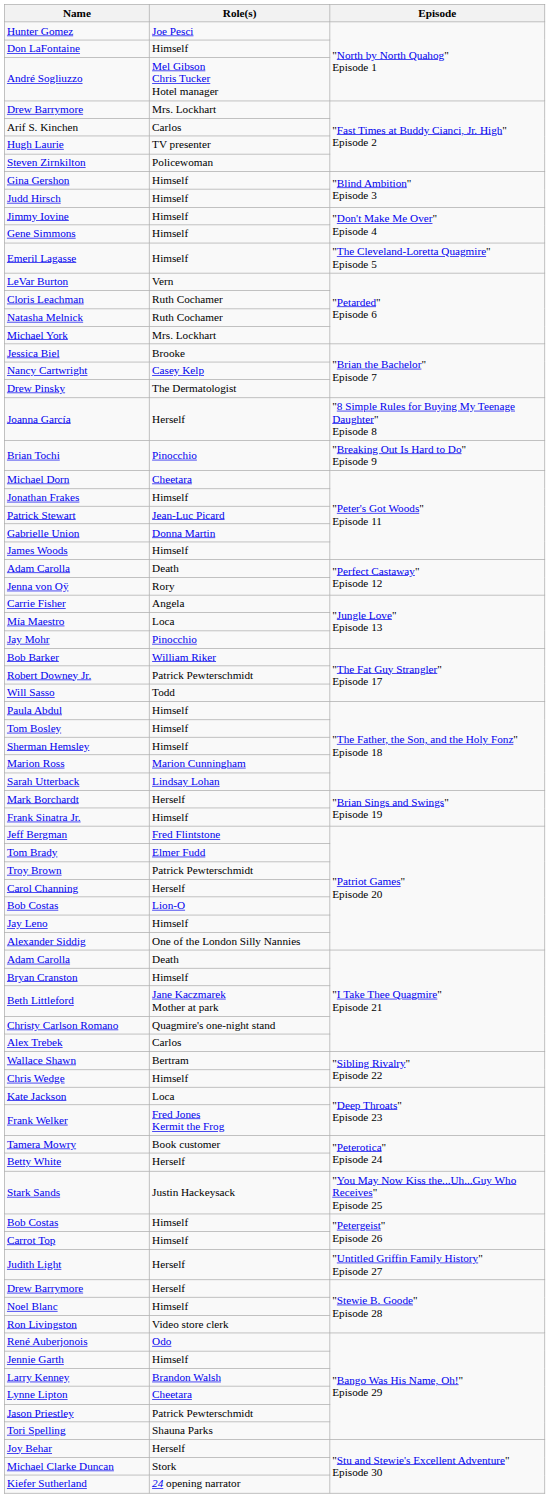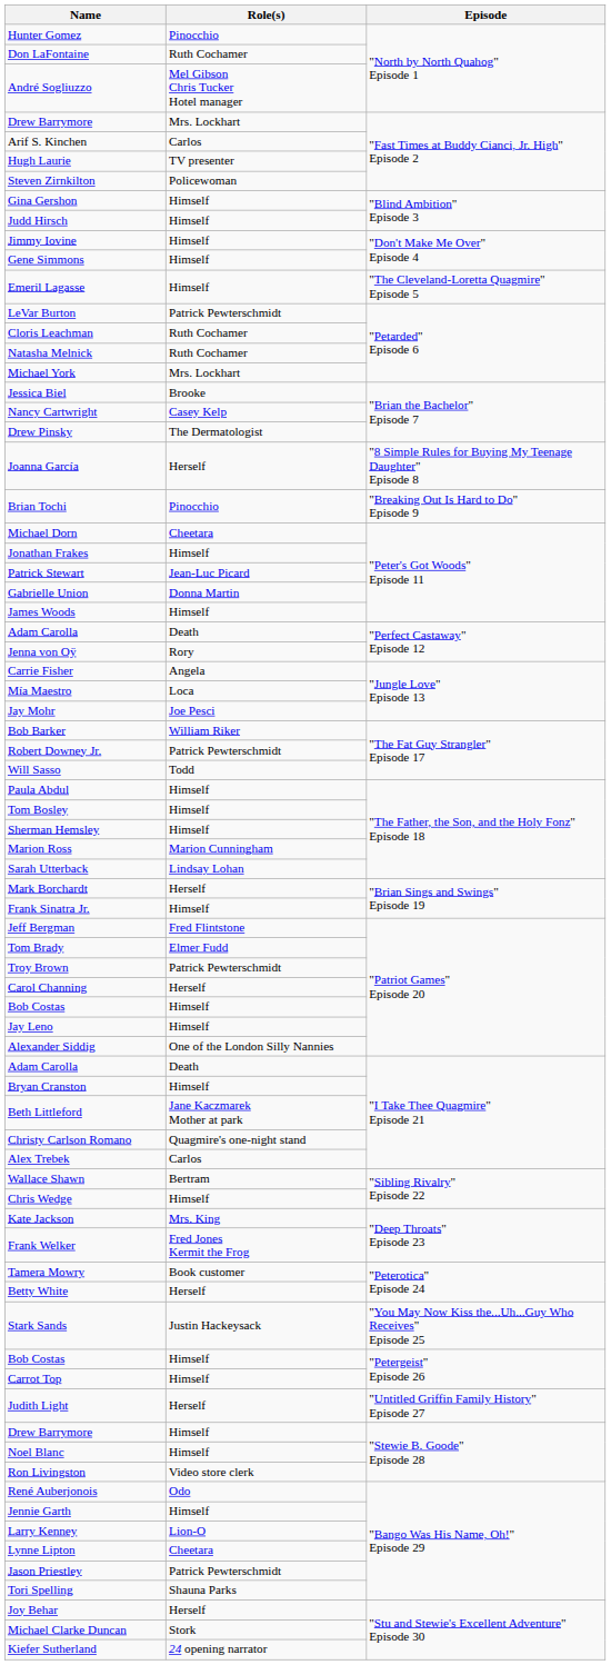 <table class="wikitable">
 <tr>
 <th scope="col" style="width: 200px;">Name</th>
 <th scope="col" style="width: 250px;">Role(s)</th>
 <th scope="col" style="width: 300px;">Episode</th>
 </tr>
 <tr>
 <td><a href='#'>Hunter Gomez</a></td>
-<td><a href='#'>Joe Pesci</a></td>
+<td><a href='#'>Pinocchio</a></td>
 <td rowspan="3">"<a href='#'>North by North Quahog</a>"<br>Episode 1</td>
 </tr>
 <tr>
 <td><a href='#'>Don LaFontaine</a></td>
-<td>Himself</td>
+<td>Ruth Cochamer</td>
 </tr>
 <tr>
 <td><a href='#'>André Sogliuzzo</a></td>
 <td><a href='#'>Mel Gibson</a><br><a href='#'>Chris Tucker</a><br>Hotel manager</td>
 </tr>
 <tr>
 <td><a href='#'>Drew Barrymore</a></td>
 <td>Mrs. Lockhart</td>
 <td rowspan="4">"<a href='#'>Fast Times at Buddy Cianci, Jr. High</a>"<br>Episode 2</td>
 </tr>
 <tr>
 <td>Arif S. Kinchen</td>
 <td>Carlos</td>
 </tr>
 <tr>
 <td><a href='#'>Hugh Laurie</a></td>
 <td>TV presenter</td>
 </tr>
 <tr>
 <td><a href='#'>Steven Zirnkilton</a></td>
 <td>Policewoman</td>
 </tr>
 <tr>
 <td><a href='#'>Gina Gershon</a></td>
 <td>Himself</td>
 <td rowspan="2">"<a href='#'>Blind Ambition</a>"<br>Episode 3</td>
 </tr>
 <tr>
 <td><a href='#'>Judd Hirsch</a></td>
 <td>Himself</td>
 </tr>
 <tr>
 <td><a href='#'>Jimmy Iovine</a></td>
 <td>Himself</td>
 <td rowspan="2">"<a href='#'>Don't Make Me Over</a>"<br>Episode 4</td>
 </tr>
 <tr>
 <td><a href='#'>Gene Simmons</a></td>
 <td>Himself</td>
 </tr>
 <tr>
 <td><a href='#'>Emeril Lagasse</a></td>
 <td>Himself</td>
 <td rowspan="1">"<a href='#'>The Cleveland-Loretta Quagmire</a>"<br>Episode 5</td>
 </tr>
 <tr>
 <td><a href='#'>LeVar Burton</a></td>
-<td>Vern</td>
+<td>Patrick Pewterschmidt</td>
 <td rowspan="4">"<a href='#'>Petarded</a>"<br>Episode 6</td>
 </tr>
 <tr>
 <td><a href='#'>Cloris Leachman</a></td>
 <td>Ruth Cochamer</td>
 </tr>
 <tr>
 <td><a href='#'>Natasha Melnick</a></td>
 <td>Ruth Cochamer</td>
 </tr>
 <tr>
 <td><a href='#'>Michael York</a></td>
 <td>Mrs. Lockhart</td>
 </tr>
 <tr>
 <td><a href='#'>Jessica Biel</a></td>
 <td>Brooke</td>
 <td rowspan="3">"<a href='#'>Brian the Bachelor</a>"<br>Episode 7</td>
 </tr>
 <tr>
 <td><a href='#'>Nancy Cartwright</a></td>
 <td><a href='#'>Casey Kelp</a></td>
 </tr>
 <tr>
 <td><a href='#'>Drew Pinsky</a></td>
 <td>The Dermatologist</td>
 </tr>
 <tr>
 <td><a href='#'>Joanna García</a></td>
 <td>Herself</td>
 <td>"<a href='#'>8 Simple Rules for Buying My Teenage Daughter</a>"<br>Episode 8</td>
 </tr>
 <tr>
 <td><a href='#'>Brian Tochi</a></td>
 <td><a href='#'>Pinocchio</a></td>
 <td>"<a href='#'>Breaking Out Is Hard to Do</a>"<br>Episode 9</td>
 </tr>
 <tr>
 <td><a href='#'>Michael Dorn</a></td>
 <td><a href='#'>Cheetara</a></td>
 <td rowspan="5">"<a href='#'>Peter's Got Woods</a>"<br>Episode 11</td>
 </tr>
 <tr>
 <td><a href='#'>Jonathan Frakes</a></td>
 <td>Himself</td>
 </tr>
 <tr>
 <td><a href='#'>Patrick Stewart</a></td>
 <td><a href='#'>Jean-Luc Picard</a></td>
 </tr>
 <tr>
 <td><a href='#'>Gabrielle Union</a></td>
 <td><a href='#'>Donna Martin</a></td>
 </tr>
 <tr>
 <td><a href='#'>James Woods</a></td>
 <td>Himself</td>
 </tr>
 <tr>
 <td><a href='#'>Adam Carolla</a></td>
 <td>Death</td>
 <td rowspan="2">"<a href='#'>Perfect Castaway</a>"<br>Episode 12</td>
 </tr>
 <tr>
 <td><a href='#'>Jenna von Oÿ</a></td>
 <td>Rory</td>
 </tr>
 <tr>
 <td><a href='#'>Carrie Fisher</a></td>
 <td>Angela</td>
 <td rowspan="3">"<a href='#'>Jungle Love</a>"<br>Episode 13</td>
 </tr>
 <tr>
 <td><a href='#'>Mía Maestro</a></td>
 <td>Loca</td>
 </tr>
 <tr>
 <td><a href='#'>Jay Mohr</a></td>
-<td><a href='#'>Pinocchio</a></td>
+<td><a href='#'>Joe Pesci</a></td>
 </tr>
 <tr>
 <td><a href='#'>Bob Barker</a></td>
 <td><a href='#'>William Riker</a></td>
 <td rowspan="3">"<a href='#'>The Fat Guy Strangler</a>"<br>Episode 17</td>
 </tr>
 <tr>
 <td><a href='#'>Robert Downey Jr.</a></td>
 <td>Patrick Pewterschmidt</td>
 </tr>
 <tr>
 <td><a href='#'>Will Sasso</a></td>
 <td>Todd</td>
 </tr>
 <tr>
 <td><a href='#'>Paula Abdul</a></td>
 <td>Himself</td>
 <td rowspan="5">"<a href='#'>The Father, the Son, and the Holy Fonz</a>"<br>Episode 18</td>
 </tr>
 <tr>
 <td><a href='#'>Tom Bosley</a></td>
 <td>Himself</td>
 </tr>
 <tr>
 <td><a href='#'>Sherman Hemsley</a></td>
 <td>Himself</td>
 </tr>
 <tr>
 <td><a href='#'>Marion Ross</a></td>
 <td><a href='#'>Marion Cunningham</a></td>
 </tr>
 <tr>
 <td><a href='#'>Sarah Utterback</a></td>
 <td><a href='#'>Lindsay Lohan</a></td>
 </tr>
 <tr>
 <td><a href='#'>Mark Borchardt</a></td>
 <td>Herself</td>
 <td rowspan="2">"<a href='#'>Brian Sings and Swings</a>"<br>Episode 19</td>
 </tr>
 <tr>
 <td><a href='#'>Frank Sinatra Jr.</a></td>
 <td>Himself</td>
 </tr>
 <tr>
 <td><a href='#'>Jeff Bergman</a></td>
 <td><a href='#'>Fred Flintstone</a></td>
 <td rowspan="7">"<a href='#'>Patriot Games</a>"<br>Episode 20</td>
 </tr>
 <tr>
 <td><a href='#'>Tom Brady</a></td>
 <td><a href='#'>Elmer Fudd</a></td>
 </tr>
 <tr>
 <td><a href='#'>Troy Brown</a></td>
 <td>Patrick Pewterschmidt</td>
 </tr>
 <tr>
 <td><a href='#'>Carol Channing</a></td>
 <td>Herself</td>
 </tr>
 <tr>
 <td><a href='#'>Bob Costas</a></td>
-<td><a href='#'>Lion-O</a></td>
+<td>Himself</td>
 </tr>
 <tr>
 <td><a href='#'>Jay Leno</a></td>
 <td>Himself</td>
 </tr>
 <tr>
 <td><a href='#'>Alexander Siddig</a></td>
 <td>One of the London Silly Nannies</td>
 </tr>
 <tr>
 <td><a href='#'>Adam Carolla</a></td>
 <td>Death</td>
 <td rowspan="5">"<a href='#'>I Take Thee Quagmire</a>"<br>Episode 21</td>
 </tr>
 <tr>
 <td><a href='#'>Bryan Cranston</a></td>
 <td>Himself</td>
 </tr>
 <tr>
 <td><a href='#'>Beth Littleford</a></td>
 <td><a href='#'>Jane Kaczmarek</a><br>Mother at park</td>
 </tr>
 <tr>
 <td><a href='#'>Christy Carlson Romano</a></td>
 <td>Quagmire's one-night stand</td>
 </tr>
 <tr>
 <td><a href='#'>Alex Trebek</a></td>
 <td>Carlos</td>
 </tr>
 <tr>
 <td><a href='#'>Wallace Shawn</a></td>
 <td>Bertram</td>
 <td rowspan="2">"<a href='#'>Sibling Rivalry</a>"<br>Episode 22</td>
 </tr>
 <tr>
 <td><a href='#'>Chris Wedge</a></td>
 <td>Himself</td>
 </tr>
 <tr>
 <td><a href='#'>Kate Jackson</a></td>
-<td>Loca</td>
+<td><a href='#'>Mrs. King</a></td>
 <td rowspan="2">"<a href='#'>Deep Throats</a>"<br>Episode 23</td>
 </tr>
 <tr>
 <td><a href='#'>Frank Welker</a></td>
 <td><a href='#'>Fred Jones</a><br><a href='#'>Kermit the Frog</a></td>
 </tr>
 <tr>
 <td><a href='#'>Tamera Mowry</a></td>
 <td>Book customer</td>
 <td rowspan="2">"<a href='#'>Peterotica</a>"<br>Episode 24</td>
 </tr>
 <tr>
 <td><a href='#'>Betty White</a></td>
 <td>Herself</td>
 </tr>
 <tr>
 <td><a href='#'>Stark Sands</a></td>
 <td>Justin Hackeysack</td>
 <td>"<a href='#'>You May Now Kiss the...Uh...Guy Who Receives</a>"<br>Episode 25</td>
 </tr>
 <tr>
 <td><a href='#'>Bob Costas</a></td>
 <td>Himself</td>
 <td rowspan="2">"<a href='#'>Petergeist</a>"<br>Episode 26</td>
 </tr>
 <tr>
 <td><a href='#'>Carrot Top</a></td>
 <td>Himself</td>
 </tr>
 <tr>
 <td><a href='#'>Judith Light</a></td>
 <td>Herself</td>
 <td>"<a href='#'>Untitled Griffin Family History</a>"<br>Episode 27</td>
 </tr>
 <tr>
 <td><a href='#'>Drew Barrymore</a></td>
-<td>Herself</td>
+<td>Himself</td>
 <td rowspan="3">"<a href='#'>Stewie B. Goode</a>"<br>Episode 28</td>
 </tr>
 <tr>
 <td><a href='#'>Noel Blanc</a></td>
 <td>Himself</td>
 </tr>
 <tr>
 <td><a href='#'>Ron Livingston</a></td>
 <td>Video store clerk</td>
 </tr>
 <tr>
 <td><a href='#'>René Auberjonois</a></td>
 <td><a href='#'>Odo</a></td>
 <td rowspan="6">"<a href='#'>Bango Was His Name, Oh!</a>"<br>Episode 29</td>
 </tr>
 <tr>
 <td><a href='#'>Jennie Garth</a></td>
 <td>Himself</td>
 </tr>
 <tr>
 <td><a href='#'>Larry Kenney</a></td>
-<td><a href='#'>Brandon Walsh</a></td>
+<td><a href='#'>Lion-O</a></td>
 </tr>
 <tr>
 <td><a href='#'>Lynne Lipton</a></td>
 <td><a href='#'>Cheetara</a></td>
 </tr>
 <tr>
 <td><a href='#'>Jason Priestley</a></td>
 <td>Patrick Pewterschmidt</td>
 </tr>
 <tr>
 <td><a href='#'>Tori Spelling</a></td>
 <td>Shauna Parks</td>
 </tr>
 <tr>
 <td><a href='#'>Joy Behar</a></td>
 <td>Herself</td>
 <td rowspan="3">"<a href='#'>Stu and Stewie's Excellent Adventure</a>"<br>Episode 30</td>
 </tr>
 <tr>
 <td><a href='#'>Michael Clarke Duncan</a></td>
 <td>Stork</td>
 </tr>
 <tr>
 <td><a href='#'>Kiefer Sutherland</a></td>
 <td><em><a href='#'>24</a></em> opening narrator</td>
 </tr>
 </table>
